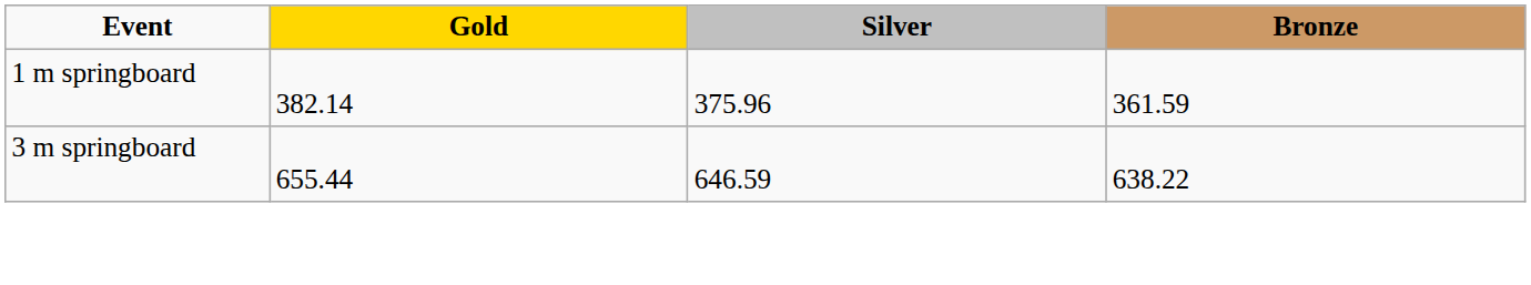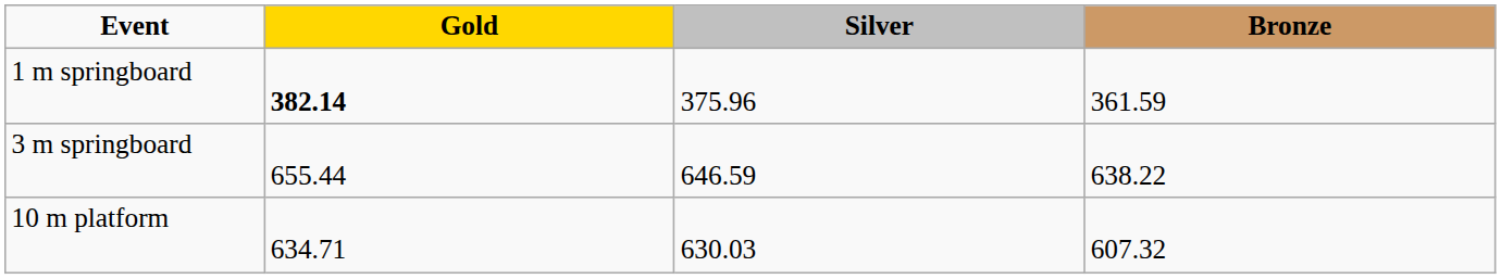 <table class="wikitable" style="text-align:left">
 <tr align="center">
 <td width=150><strong>Event</strong></td>
 <td width=250 bgcolor=gold><strong>Gold</strong></td>
 <td width=250 bgcolor=silver><strong>Silver</strong></td>
 <td width=250 bgcolor=CC9966><strong>Bronze</strong></td>
 </tr>
 <tr valign="top">
 <td>1 m springboard<br><div></div></td>
-<td><br>382.14</td>
+<td><strong><br>382.14</strong></td>
 <td><br> 375.96</td>
 <td><br>361.59</td>
 </tr>
 <tr valign="top">
 <td>3 m springboard<br><div></div></td>
 <td><br>655.44</td>
 <td><br>646.59</td>
 <td><br>638.22</td>
 </tr>
+<tr valign="top">
+<td>10 m platform<br><div></div></td>
+<td><br>634.71</td>
+<td><br>630.03</td>
+<td><br> 607.32</td>
+</tr>
 </table>
